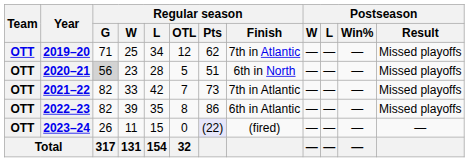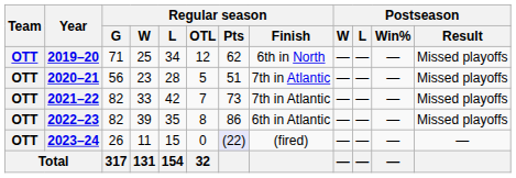 <table class="wikitable" style="font-size:95%; text-align:center;">
 <tr>
 <th rowspan="2">Team</th>
 <th rowspan="2">Year</th>
 <th colspan="6">Regular season</th>
 <th colspan="4">Postseason</th>
 </tr>
 <tr>
 <th>G</th>
 <th>W</th>
 <th>L</th>
 <th>OTL</th>
 <th>Pts</th>
 <th>Finish</th>
 <th>W</th>
 <th>L</th>
 <th>Win%</th>
 <th>Result</th>
 </tr>
 <tr>
 <th><a href='#'>OTT</a></th>
 <th><a href='#'>2019–20</a></th>
 <td>71</td>
 <td>25</td>
 <td>34</td>
 <td>12</td>
 <td>62</td>
-<td>7th in <a href='#'>Atlantic</a></td>
+<td>6th in <a href='#'>North</a></td>
 <td>—</td>
 <td>—</td>
 <td>—</td>
 <td>Missed playoffs</td>
 </tr>
 <tr>
 <th>OTT</th>
 <th><a href='#'>2020–21</a></th>
-<td style="background: lightgrey;">56</td>
+<td>56</td>
 <td>23</td>
 <td>28</td>
 <td>5</td>
 <td>51</td>
-<td>6th in <a href='#'>North</a></td>
+<td>7th in <a href='#'>Atlantic</a></td>
 <td>—</td>
 <td>—</td>
 <td>—</td>
 <td>Missed playoffs</td>
 </tr>
 <tr>
 <th>OTT</th>
 <th><a href='#'>2021–22</a></th>
 <td>82</td>
 <td>33</td>
 <td>42</td>
 <td>7</td>
 <td>73</td>
 <td>7th in Atlantic</td>
 <td>—</td>
 <td>—</td>
 <td>—</td>
 <td>Missed playoffs</td>
 </tr>
 <tr>
 <th>OTT</th>
 <th><a href='#'>2022–23</a></th>
 <td>82</td>
 <td>39</td>
 <td>35</td>
 <td>8</td>
 <td>86</td>
 <td>6th in Atlantic</td>
 <td>—</td>
 <td>—</td>
 <td>—</td>
 <td>Missed playoffs</td>
 </tr>
 <tr>
 <th>OTT</th>
 <th><a href='#'>2023–24</a></th>
 <td>26</td>
 <td>11</td>
 <td>15</td>
 <td>0</td>
 <td style="background: lavender;">(22)</td>
 <td>(fired)</td>
 <td>—</td>
 <td>—</td>
 <td>—</td>
 <td>—</td>
 </tr>
 <tr>
 <th colspan="2">Total</th>
 <th>317</th>
 <th>131</th>
 <th>154</th>
 <th>32</th>
 <th> </th>
 <th> </th>
 <th>—</th>
 <th>—</th>
 <th>—</th>
 <th> </th>
 </tr>
 </table>
